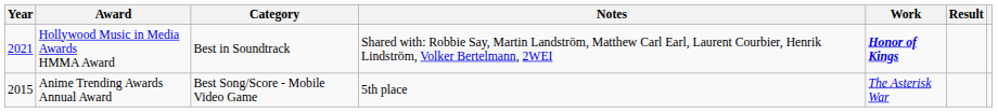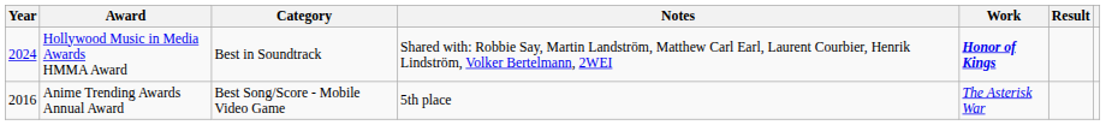 <table class="wikitable">
 <tr>
 <th>Year</th>
 <th>Award</th>
 <th>Category</th>
 <th>Notes</th>
 <th>Work</th>
 <th>Result</th>
 <th></th>
 </tr>
 <tr>
-<td><a href='#'>2021</a></td>
+<td><a href='#'>2024</a></td>
 <td><a href='#'>Hollywood Music in Media Awards</a><br>HMMA Award</td>
 <td>Best in Soundtrack</td>
 <td>Shared with: Robbie Say, Martin Landström, Matthew Carl Earl, Laurent Courbier, Henrik Lindström, <a href='#'>Volker Bertelmann</a>, <a href='#'>2WEI</a></td>
 <td><strong><em><a href='#'>Honor of Kings</a></em></strong></td>
 <td></td>
 <td></td>
 </tr>
 <tr>
-<td>2015</td>
+<td>2016</td>
 <td>Anime Trending Awards<br>Annual Award</td>
 <td>Best Song/Score - Mobile Video Game</td>
 <td>5th place</td>
 <td><em><a href='#'>The Asterisk War</a></em></td>
 <td></td>
 <td></td>
 </tr>
 </table>
